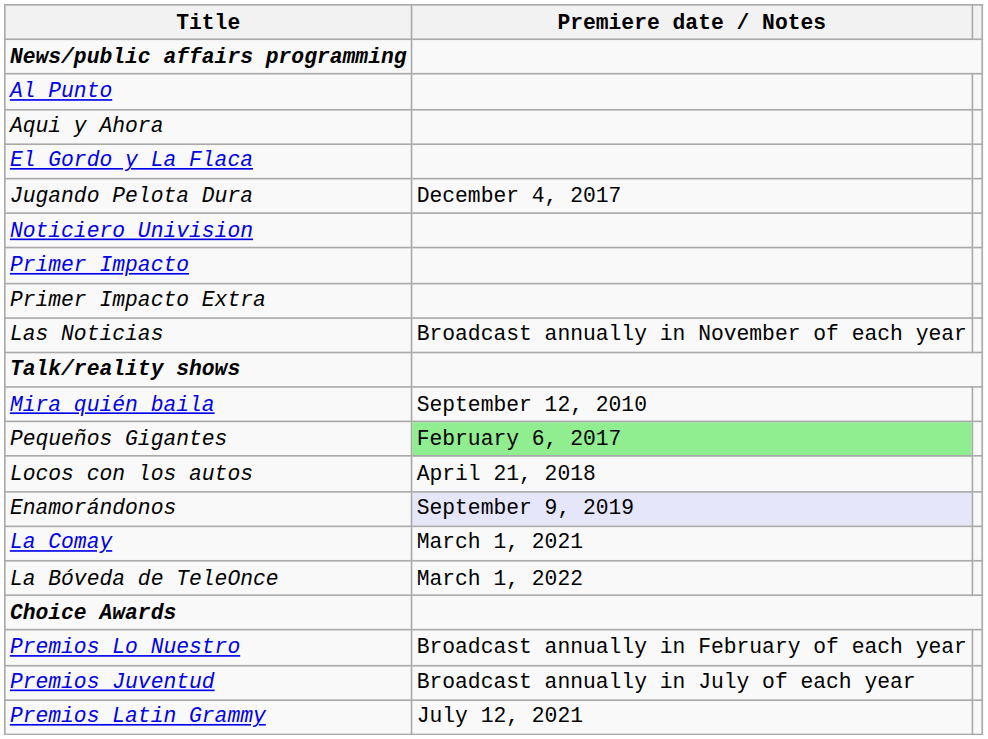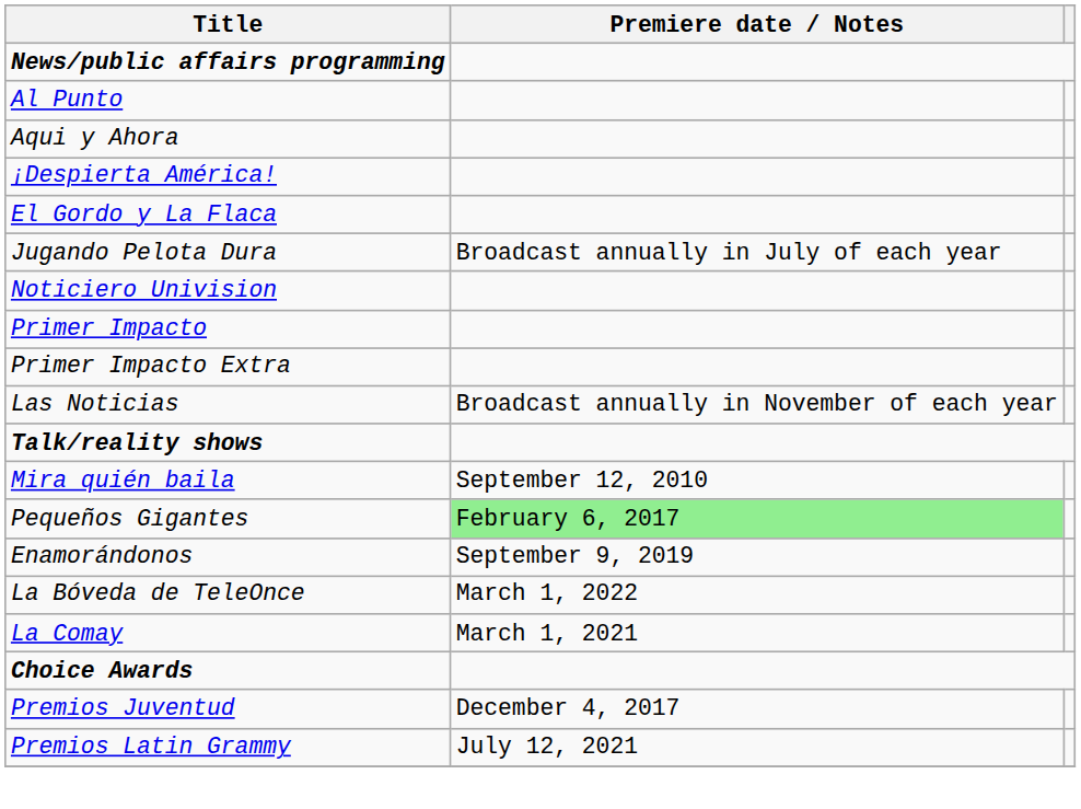 <table class="wikitable">
 <tr>
 <th>Title</th>
 <th>Premiere date / Notes</th>
 <th></th>
 </tr>
 <tr>
 <td><strong><em>News/public affairs programming</em></strong></td>
 </tr>
 <tr>
 <td><em><a href='#'>Al Punto</a></em></td>
 <td></td>
 <td></td>
 </tr>
 <tr>
 <td><em>Aqui y Ahora</em></td>
 <td></td>
 <td></td>
 </tr>
 <tr>
+<td><em><a href='#'>¡Despierta América!</a></em></td>
+<td></td>
+<td></td>
+</tr>
+<tr>
 <td><em><a href='#'>El Gordo y La Flaca</a></em></td>
 <td></td>
 <td></td>
 </tr>
 <tr>
 <td><em>Jugando Pelota Dura</em></td>
-<td>December 4, 2017</td>
+<td>Broadcast annually in July of each year</td>
 <td></td>
 </tr>
 <tr>
 <td><em><a href='#'>Noticiero Univision</a></em></td>
 <td></td>
 <td></td>
 </tr>
 <tr>
 <td><em><a href='#'>Primer Impacto</a></em></td>
 <td></td>
 <td></td>
 </tr>
 <tr>
 <td><em>Primer Impacto Extra</em></td>
 <td></td>
 <td></td>
 </tr>
 <tr>
 <td><em>Las Noticias</em></td>
 <td>Broadcast annually in November of each year</td>
 <td></td>
 </tr>
 <tr>
 <td><strong><em>Talk/reality shows</em></strong></td>
 </tr>
 <tr>
 <td><em><a href='#'>Mira quién baila</a></em></td>
 <td>September 12, 2010</td>
 <td></td>
 </tr>
 <tr>
 <td><em>Pequeños Gigantes</em></td>
 <td style="background: lightgreen;">February 6, 2017</td>
 <td></td>
 </tr>
 <tr>
-<td><em>Locos con los autos</em></td>
-<td>April 21, 2018</td>
+<td><em>Enamorándonos</em></td>
+<td>September 9, 2019</td>
 <td></td>
 </tr>
 <tr>
-<td><em>Enamorándonos</em></td>
-<td style="background: lavender;">September 9, 2019</td>
+<td><em>La Bóveda de TeleOnce</em></td>
+<td>March 1, 2022</td>
 <td></td>
 </tr>
 <tr>
 <td><em><a href='#'>La Comay</a></em></td>
 <td>March 1, 2021</td>
 <td></td>
 </tr>
 <tr>
-<td><em>La Bóveda de TeleOnce</em></td>
-<td>March 1, 2022</td>
-<td></td>
-</tr>
-<tr>
 <td><strong><em>Choice Awards</em></strong></td>
 </tr>
 <tr>
-<td><em><a href='#'>Premios Lo Nuestro</a></em></td>
-<td>Broadcast annually in February of each year</td>
-<td></td>
-</tr>
-<tr>
 <td><em><a href='#'>Premios Juventud</a></em></td>
-<td>Broadcast annually in July of each year</td>
+<td>December 4, 2017</td>
 <td></td>
 </tr>
 <tr>
 <td><em><a href='#'>Premios Latin Grammy</a></em></td>
 <td>July 12, 2021</td>
 <td></td>
 </tr>
 <tr>
 </tr>
 </table>
